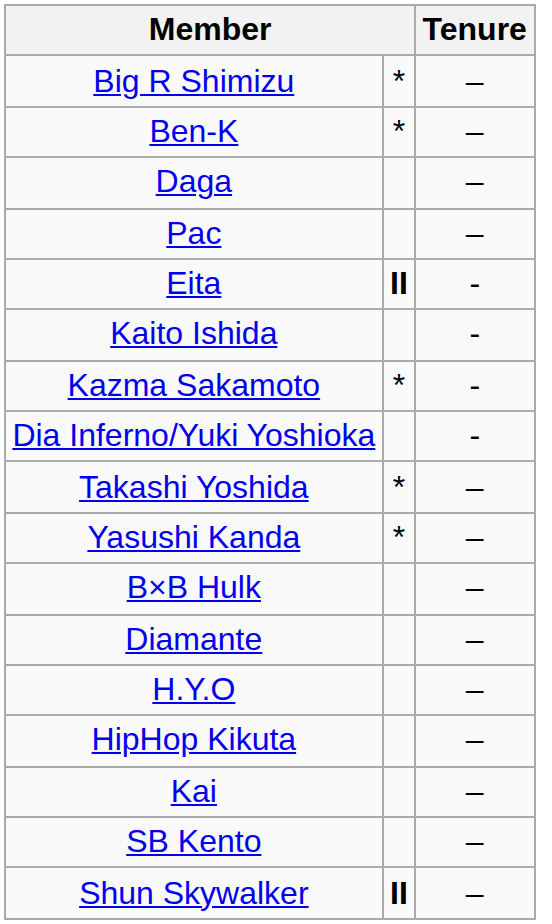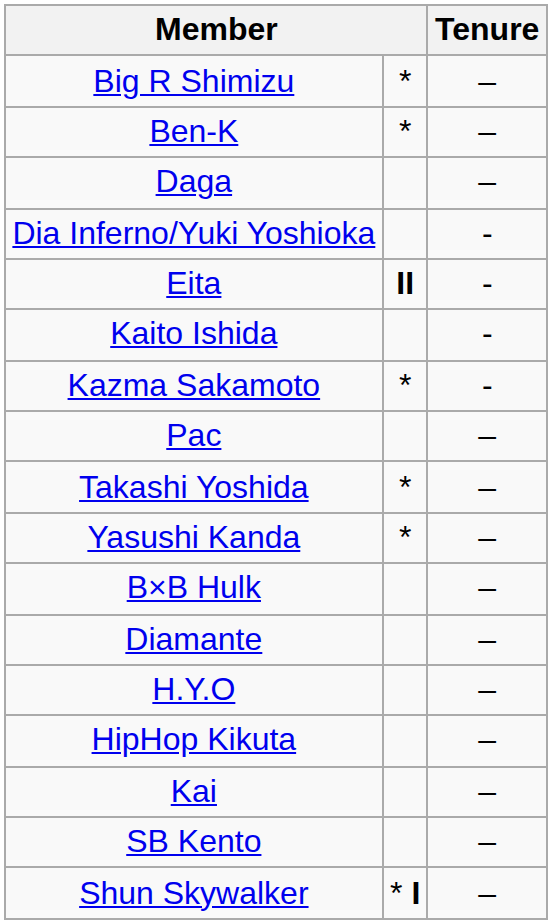 <table class="wikitable sortable" style="text-align:center;">
 <tr>
 <th colspan="2">Member</th>
 <th>Tenure</th>
 </tr>
 <tr>
 <td><a href='#'>Big R Shimizu</a></td>
 <td>*</td>
 <td> – </td>
 </tr>
 <tr>
 <td><a href='#'>Ben-K</a></td>
 <td>*</td>
 <td> – </td>
 </tr>
 <tr>
 <td><a href='#'>Daga</a></td>
 <td></td>
 <td> – </td>
 </tr>
 <tr>
-<td><a href='#'>Pac</a></td>
+<td><a href='#'>Dia Inferno/Yuki Yoshioka</a></td>
 <td></td>
-<td> – </td>
+<td>- </td>
 </tr>
 <tr>
 <td><a href='#'>Eita</a></td>
 <td><strong> II</strong></td>
 <td> - </td>
 </tr>
 <tr>
 <td><a href='#'>Kaito Ishida</a></td>
 <td></td>
 <td> - </td>
 </tr>
 <tr>
 <td><a href='#'>Kazma Sakamoto</a></td>
 <td>*</td>
 <td> - </td>
 </tr>
 <tr>
-<td><a href='#'>Dia Inferno/Yuki Yoshioka</a></td>
+<td><a href='#'>Pac</a></td>
 <td></td>
-<td>- </td>
+<td> – </td>
 </tr>
 <tr>
 <td><a href='#'>Takashi Yoshida</a></td>
 <td>*</td>
 <td> – </td>
 </tr>
 <tr>
 <td><a href='#'>Yasushi Kanda</a></td>
 <td>*</td>
 <td> – </td>
 </tr>
 <tr>
 <td><a href='#'>B×B Hulk</a></td>
 <td></td>
 <td> – </td>
 </tr>
 <tr>
 <td><a href='#'>Diamante</a></td>
 <td></td>
 <td> – </td>
 </tr>
 <tr>
 <td><a href='#'>H.Y.O</a></td>
 <td></td>
 <td> – </td>
 </tr>
 <tr>
 <td><a href='#'>HipHop Kikuta</a></td>
 <td></td>
 <td> – </td>
 </tr>
 <tr>
 <td><a href='#'>Kai</a></td>
 <td></td>
 <td> – </td>
 </tr>
 <tr>
 <td><a href='#'>SB Kento</a></td>
 <td></td>
 <td> – </td>
 </tr>
 <tr>
 <td><a href='#'>Shun Skywalker</a></td>
-<td><strong> II</strong></td>
+<td>* <strong>I</strong></td>
 <td> – </td>
 </tr>
 </table>
